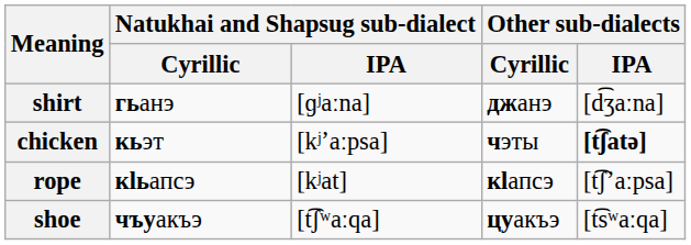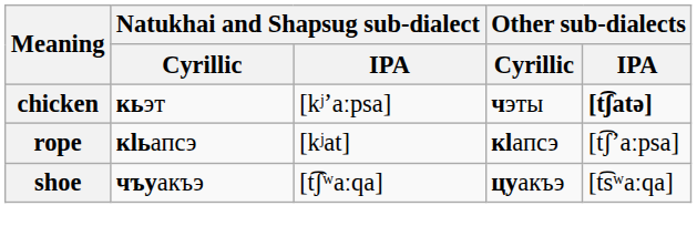 <table class="wikitable">
 <tr>
 <th rowspan=2>Meaning</th>
 <th colspan=2>Natukhai and Shapsug sub-dialect</th>
 <th colspan=2>Other sub-dialects</th>
 </tr>
 <tr>
 <th>Cyrillic</th>
 <th>IPA</th>
 <th>Cyrillic</th>
 <th>IPA</th>
-</tr>
-<tr>
-<th>shirt</th>
-<td><strong>гь</strong>анэ</td>
-<td>[ɡʲaːna]</td>
-<td><strong>дж</strong>анэ</td>
-<td>[d͡ʒaːna]</td>
 </tr>
 <tr>
 <th>chicken</th>
 <td><strong>кь</strong>эт</td>
 <td>[kʲʼaːpsa]</td>
 <td><strong>ч</strong>эты</td>
 <td><strong>[t͡ʃatə]</strong></td>
 </tr>
 <tr>
 <th>rope</th>
 <td><strong>кӏь</strong>апсэ</td>
 <td>[kʲat]</td>
 <td><strong>кӏ</strong>апсэ</td>
 <td>[t͡ʃʼaːpsa]</td>
 </tr>
 <tr>
 <th>shoe</th>
 <td><strong>чъу</strong>акъэ</td>
 <td>[t͡ʃʷaːqa]</td>
 <td><strong>цу</strong>акъэ</td>
 <td>[t͡sʷaːqa]</td>
 </tr>
 </table>
